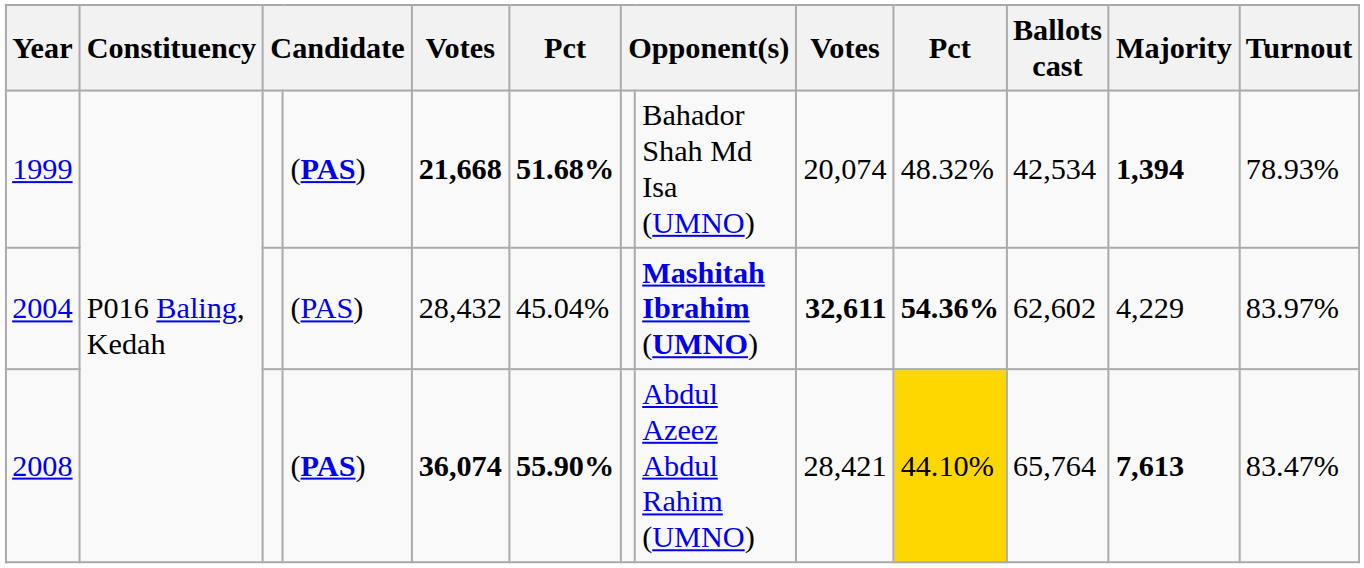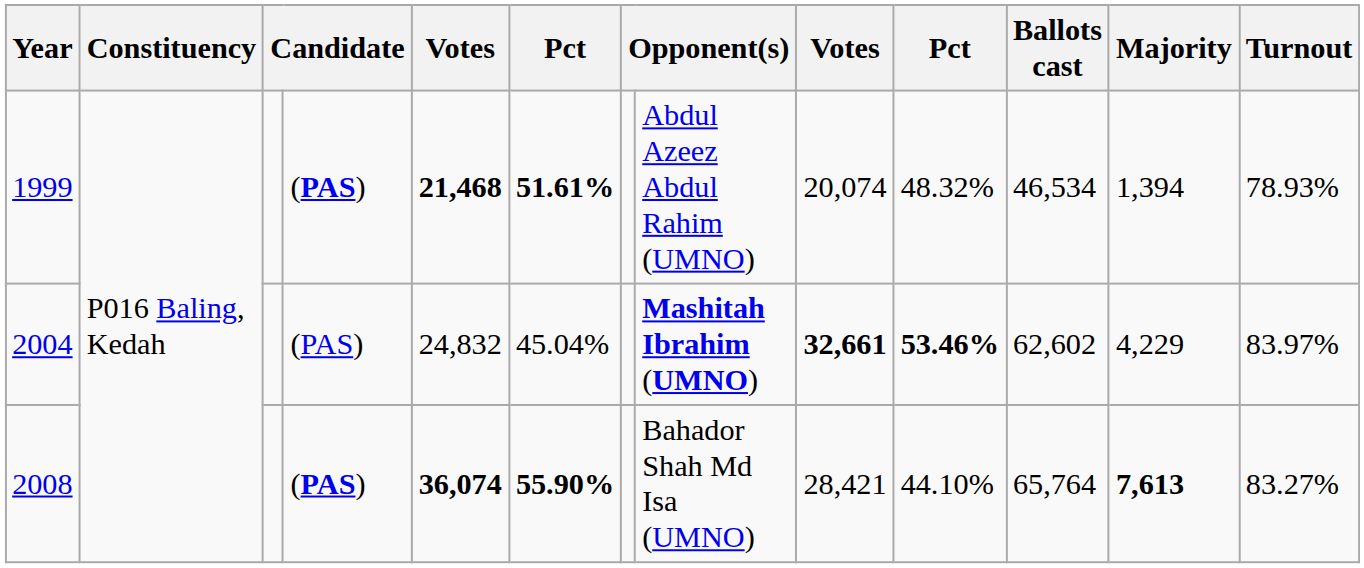 <table class="wikitable" style="margin:0.5em ; font-size:95%">
 <tr>
 <th>Year</th>
 <th>Constituency</th>
 <th colspan=2>Candidate</th>
 <th>Votes</th>
 <th>Pct</th>
 <th colspan=2>Opponent(s)</th>
 <th>Votes</th>
 <th>Pct</th>
 <th>Ballots cast</th>
 <th>Majority</th>
 <th>Turnout</th>
 </tr>
 <tr>
 <td><a href='#'>1999</a></td>
 <td rowspan=3>P016 <a href='#'>Baling</a>, Kedah</td>
 <td></td>
 <td> (<a href='#'><strong>PAS</strong></a>)</td>
-<td align="right"><strong>21,668</strong></td>
-<td><strong>51.68%</strong></td>
+<td align="right"><strong>21,468</strong></td>
+<td><strong>51.61%</strong></td>
 <td></td>
-<td>Bahador Shah Md Isa (<a href='#'>UMNO</a>)</td>
+<td><a href='#'>Abdul Azeez Abdul Rahim</a> (<a href='#'>UMNO</a>)</td>
 <td align="right">20,074</td>
 <td>48.32%</td>
-<td>42,534</td>
-<td><strong>1,394</strong></td>
+<td>46,534</td>
+<td>1,394</td>
 <td>78.93%</td>
 </tr>
 <tr>
 <td><a href='#'>2004</a></td>
 <td></td>
 <td> (<a href='#'>PAS</a>)</td>
-<td align="right">28,432</td>
+<td align="right">24,832</td>
 <td>45.04%</td>
 <td></td>
 <td><strong><a href='#'>Mashitah Ibrahim</a></strong> (<a href='#'><strong>UMNO</strong></a>)</td>
-<td align="right"><strong>32,611</strong></td>
-<td><strong>54.36%</strong></td>
+<td align="right"><strong>32,661</strong></td>
+<td><strong>53.46%</strong></td>
 <td>62,602</td>
 <td>4,229</td>
 <td>83.97%</td>
 </tr>
 <tr>
 <td><a href='#'>2008</a></td>
 <td></td>
 <td> (<a href='#'><strong>PAS</strong></a>)</td>
 <td align="right"><strong>36,074</strong></td>
 <td><strong>55.90%</strong></td>
 <td></td>
-<td><a href='#'>Abdul Azeez Abdul Rahim</a> (<a href='#'>UMNO</a>)</td>
+<td>Bahador Shah Md Isa (<a href='#'>UMNO</a>)</td>
 <td align="right">28,421</td>
-<td style="background: gold;">44.10%</td>
+<td>44.10%</td>
 <td>65,764</td>
 <td><strong>7,613</strong></td>
-<td>83.47%</td>
+<td>83.27%</td>
 </tr>
 </table>
